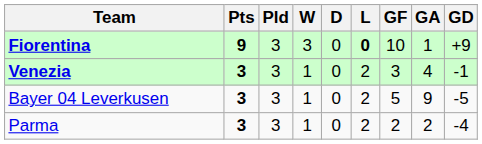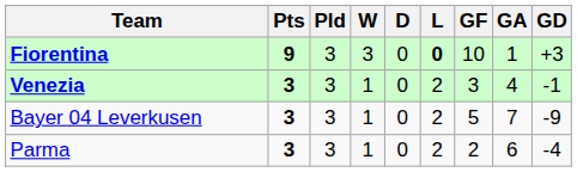 <table class="wikitable" style="text-align:center;">
 <tr>
 <th width=200>Team</th>
 <th width=20>Pts</th>
 <th width=20>Pld</th>
 <th width=20>W</th>
 <th width=20>D</th>
 <th width=20>L</th>
 <th width=20>GF</th>
 <th width=20>GA</th>
 <th width=20>GD</th>
 </tr>
 <tr style="background:#ccffcc">
 <td style="text-align:left"><strong> <a href='#'>Fiorentina</a></strong></td>
 <td><strong>9</strong></td>
 <td>3</td>
 <td>3</td>
 <td>0</td>
 <td><strong>0</strong></td>
 <td>10</td>
 <td>1</td>
-<td>+9</td>
+<td>+3</td>
 </tr>
 <tr style="background:#ccffcc">
 <td style="text-align:left"><strong> <a href='#'>Venezia</a></strong></td>
 <td><strong>3</strong></td>
 <td>3</td>
 <td>1</td>
 <td>0</td>
 <td>2</td>
 <td>3</td>
 <td>4</td>
 <td>-1</td>
 </tr>
 <tr>
 <td style="text-align:left"> <a href='#'>Bayer 04 Leverkusen</a></td>
 <td><strong>3</strong></td>
 <td>3</td>
 <td>1</td>
 <td>0</td>
 <td>2</td>
 <td>5</td>
-<td>9</td>
-<td>-5</td>
+<td>7</td>
+<td>-9</td>
 </tr>
 <tr>
 <td style="text-align:left"> <a href='#'>Parma</a></td>
 <td><strong>3</strong></td>
 <td>3</td>
 <td>1</td>
 <td>0</td>
 <td>2</td>
 <td>2</td>
-<td>2</td>
+<td>6</td>
 <td>-4</td>
 </tr>
 </table>
